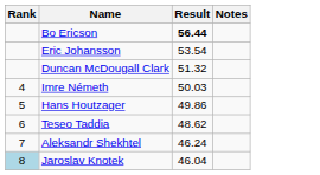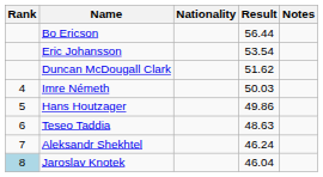 <table class="wikitable sortable" style="text-align:center">
 <tr>
 <th>Rank</th>
 <th>Name</th>
+<th>Nationality</th>
 <th>Result</th>
 <th>Notes</th>
 </tr>
 <tr>
 <td></td>
 <td align=left><a href='#'>Bo Ericson</a></td>
-<td><strong>56.44</strong></td>
+<td align=left></td>
+<td>56.44</td>
 <td></td>
 </tr>
 <tr>
 <td></td>
 <td align=left><a href='#'>Eric Johansson</a></td>
+<td align=left></td>
 <td>53.54</td>
 <td></td>
 </tr>
 <tr>
 <td></td>
 <td align=left><a href='#'>Duncan McDougall Clark</a></td>
-<td>51.32</td>
+<td align=left></td>
+<td>51.62</td>
 <td></td>
 </tr>
 <tr>
 <td>4</td>
 <td align=left><a href='#'>Imre Németh</a></td>
+<td align=left></td>
 <td>50.03</td>
 <td></td>
 </tr>
 <tr>
 <td>5</td>
 <td align=left><a href='#'>Hans Houtzager</a></td>
+<td align=left></td>
 <td>49.86</td>
 <td></td>
 </tr>
 <tr>
 <td>6</td>
 <td align=left><a href='#'>Teseo Taddia</a></td>
-<td>48.62</td>
+<td align=left></td>
+<td>48.63</td>
 <td></td>
 </tr>
 <tr>
 <td>7</td>
 <td align=left><a href='#'>Aleksandr Shekhtel</a></td>
+<td align=left></td>
 <td>46.24</td>
 <td></td>
 </tr>
 <tr>
 <td style="background: lightblue;">8</td>
 <td align=left><a href='#'>Jaroslav Knotek</a></td>
+<td align=left></td>
 <td>46.04</td>
 <td></td>
 </tr>
 </table>
